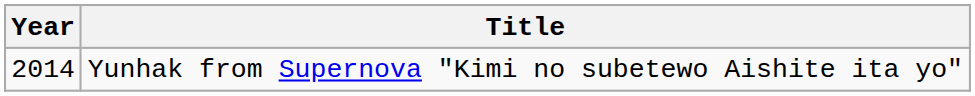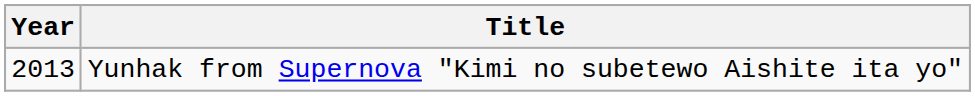 <table class="wikitable">
 <tr>
 <th>Year</th>
 <th>Title</th>
 </tr>
 <tr>
-<td>2014</td>
+<td>2013</td>
 <td>Yunhak from <a href='#'>Supernova</a> "Kimi no subetewo Aishite ita yo"</td>
 </tr>
 </table>
